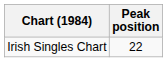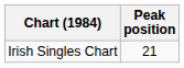 <table class="wikitable sortable">
 <tr>
 <th>Chart (1984)</th>
 <th>Peak<br>position</th>
 </tr>
 <tr>
 <td>Irish Singles Chart</td>
-<td style="text-align:center;">22</td>
+<td style="text-align:center;">21</td>
 </tr>
 </table>
